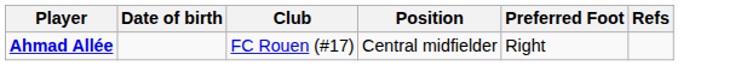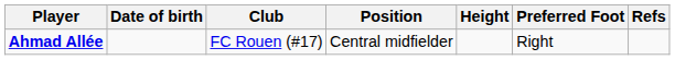 <table class="wikitable sortable">
 <tr>
 <th>Player</th>
 <th>Date of birth</th>
 <th>Club</th>
 <th>Position</th>
+<th>Height</th>
 <th>Preferred Foot</th>
 <th>Refs</th>
 </tr>
 <tr>
 <td><strong><a href='#'>Ahmad Allée</a></strong></td>
 <td></td>
 <td><a href='#'>FC Rouen</a> (#17)</td>
 <td>Central midfielder</td>
+<td></td>
 <td>Right</td>
 <td></td>
 </tr>
 </table>
